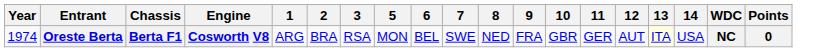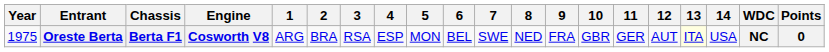 <table class="wikitable" style="text-align:center; font-size:90%">
 <tr>
 <th>Year</th>
 <th>Entrant</th>
 <th>Chassis</th>
 <th>Engine</th>
 <th>1</th>
 <th>2</th>
 <th>3</th>
+<th>4</th>
 <th>5</th>
 <th>6</th>
 <th>7</th>
 <th>8</th>
 <th>9</th>
 <th>10</th>
 <th>11</th>
 <th>12</th>
 <th>13</th>
 <th>14</th>
 <th>WDC</th>
 <th>Points</th>
 </tr>
 <tr>
-<td><a href='#'>1974</a></td>
+<td><a href='#'>1975</a></td>
 <th><a href='#'>Oreste Berta</a></th>
 <th><a href='#'>Berta F1</a></th>
 <th><a href='#'>Cosworth</a> <a href='#'>V8</a></th>
 <td><a href='#'>ARG</a><br></td>
 <td><a href='#'>BRA</a><br></td>
 <td><a href='#'>RSA</a></td>
+<td><a href='#'>ESP</a></td>
 <td><a href='#'>MON</a></td>
 <td><a href='#'>BEL</a></td>
 <td><a href='#'>SWE</a></td>
 <td><a href='#'>NED</a></td>
 <td><a href='#'>FRA</a></td>
 <td><a href='#'>GBR</a></td>
 <td><a href='#'>GER</a></td>
 <td><a href='#'>AUT</a></td>
 <td style="background: lightyellow;"><a href='#'>ITA</a></td>
 <td><a href='#'>USA</a></td>
 <th>NC</th>
 <th>0</th>
 </tr>
 </table>
